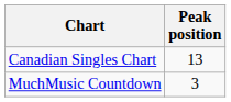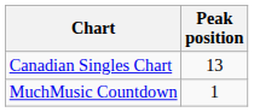 <table class="wikitable sortable">
 <tr>
 <th align="left">Chart</th>
 <th align="center">Peak <br>position</th>
 </tr>
 <tr>
 <td align="left"><a href='#'>Canadian Singles Chart</a></td>
 <td align="center">13</td>
 </tr>
 <tr>
 <td align="left"><a href='#'>MuchMusic Countdown</a></td>
-<td align="center">3</td>
+<td align="center">1</td>
 </tr>
 </table>
